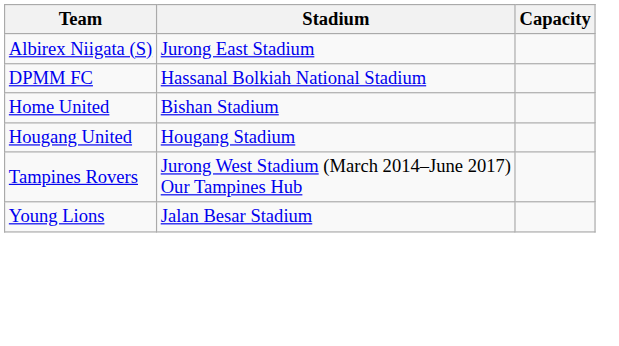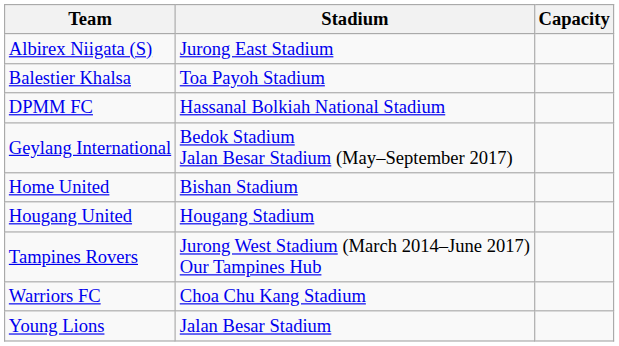 <table class="wikitable sortable" style="text-align: left;">
 <tr>
 <th>Team</th>
 <th>Stadium</th>
 <th>Capacity</th>
 </tr>
 <tr>
 <td> <a href='#'>Albirex Niigata (S)</a></td>
 <td><a href='#'>Jurong East Stadium</a></td>
 <td style="text-align:center;"></td>
 </tr>
 <tr>
+<td><a href='#'>Balestier Khalsa</a></td>
+<td><a href='#'>Toa Payoh Stadium</a></td>
+<td style="text-align:center;"></td>
+</tr>
+<tr>
 <td> <a href='#'>DPMM FC</a></td>
 <td><a href='#'>Hassanal Bolkiah National Stadium</a></td>
 <td style="text-align:center;"></td>
+</tr>
+<tr>
+<td><a href='#'>Geylang International</a></td>
+<td><a href='#'>Bedok Stadium</a><br><a href='#'>Jalan Besar Stadium</a> (May–September 2017)</td>
+<td style="text-align:center;"><br> </td>
 </tr>
 <tr>
 <td><a href='#'>Home United</a></td>
 <td><a href='#'>Bishan Stadium</a></td>
 <td style="text-align:center;"></td>
 </tr>
 <tr>
 <td><a href='#'>Hougang United</a></td>
 <td><a href='#'>Hougang Stadium</a></td>
 <td style="text-align:center;"></td>
 </tr>
 <tr>
 <td><a href='#'>Tampines Rovers</a></td>
 <td><a href='#'>Jurong West Stadium</a> (March 2014–June 2017)<br><a href='#'>Our Tampines Hub</a></td>
 <td style="text-align:center;"><br> </td>
 </tr>
 <tr>
+<td><a href='#'>Warriors FC</a></td>
+<td><a href='#'>Choa Chu Kang Stadium</a></td>
+<td style="text-align:center;"></td>
+</tr>
+<tr>
 <td> <a href='#'>Young Lions</a></td>
 <td><a href='#'>Jalan Besar Stadium</a></td>
 <td style="text-align:center;"></td>
 </tr>
 </table>
